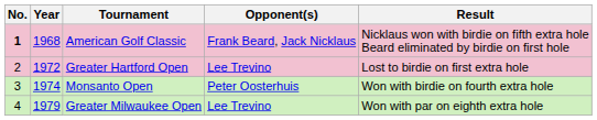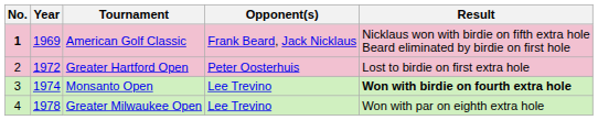 <table class="wikitable" style="font-size:95%;">
 <tr>
 <th>No.</th>
 <th>Year</th>
 <th>Tournament</th>
 <th>Opponent(s)</th>
 <th>Result</th>
 </tr>
 <tr style="background:#F2C1D1;">
 <td align=center><strong>1</strong></td>
-<td><a href='#'>1968</a></td>
+<td><a href='#'>1969</a></td>
 <td><a href='#'>American Golf Classic</a></td>
 <td> <a href='#'>Frank Beard</a>,  <a href='#'>Jack Nicklaus</a></td>
 <td>Nicklaus won with birdie on fifth extra hole<br>Beard eliminated by birdie on first hole</td>
 </tr>
 <tr style="background:#F2C1D1;">
 <td align=center>2</td>
 <td><a href='#'>1972</a></td>
 <td><a href='#'>Greater Hartford Open</a></td>
-<td> <a href='#'>Lee Trevino</a></td>
+<td> <a href='#'>Peter Oosterhuis</a></td>
 <td>Lost to birdie on first extra hole</td>
 </tr>
 <tr style="background:#D0F0C0;">
 <td align=center>3</td>
 <td><a href='#'>1974</a></td>
 <td><a href='#'>Monsanto Open</a></td>
-<td> <a href='#'>Peter Oosterhuis</a></td>
-<td>Won with birdie on fourth extra hole</td>
+<td> <a href='#'>Lee Trevino</a></td>
+<td><strong>Won with birdie on fourth extra hole</strong></td>
 </tr>
 <tr style="background:#D0F0C0;">
 <td align=center>4</td>
-<td><a href='#'>1979</a></td>
+<td><a href='#'>1978</a></td>
 <td><a href='#'>Greater Milwaukee Open</a></td>
 <td> <a href='#'>Lee Trevino</a></td>
 <td>Won with par on eighth extra hole</td>
 </tr>
 </table>
